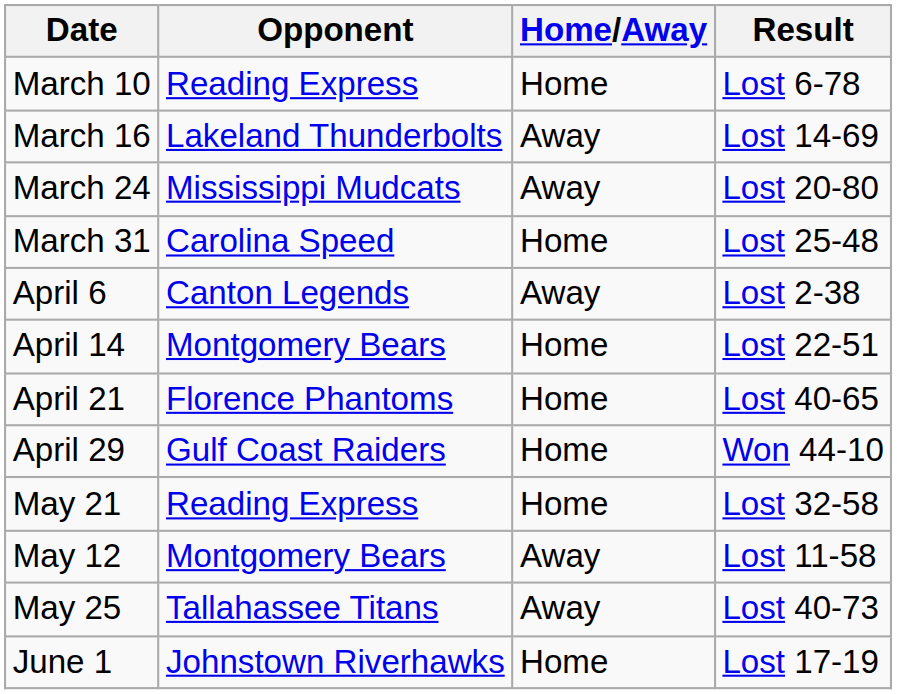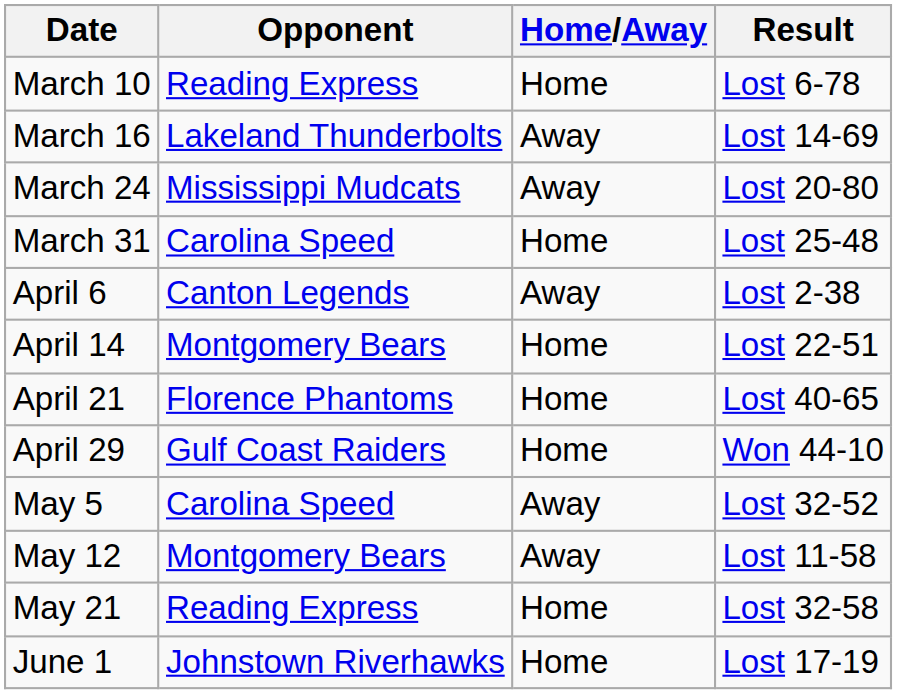 <table class="wikitable">
 <tr>
 <th>Date</th>
 <th>Opponent</th>
 <th><a href='#'>Home</a>/<a href='#'>Away</a></th>
 <th>Result</th>
 </tr>
 <tr>
 <td>March 10</td>
 <td><a href='#'>Reading Express</a></td>
 <td>Home</td>
 <td><a href='#'>Lost</a> 6-78</td>
 </tr>
 <tr>
 <td>March 16</td>
 <td><a href='#'>Lakeland Thunderbolts</a></td>
 <td>Away</td>
 <td><a href='#'>Lost</a> 14-69</td>
 </tr>
 <tr>
 <td>March 24</td>
 <td><a href='#'>Mississippi Mudcats</a></td>
 <td>Away</td>
 <td><a href='#'>Lost</a> 20-80</td>
 </tr>
 <tr>
 <td>March 31</td>
 <td><a href='#'>Carolina Speed</a></td>
 <td>Home</td>
 <td><a href='#'>Lost</a> 25-48</td>
 </tr>
 <tr>
 <td>April 6</td>
 <td><a href='#'>Canton Legends</a></td>
 <td>Away</td>
 <td><a href='#'>Lost</a> 2-38</td>
 </tr>
 <tr>
 <td>April 14</td>
 <td><a href='#'>Montgomery Bears</a></td>
 <td>Home</td>
 <td><a href='#'>Lost</a> 22-51</td>
 </tr>
 <tr>
 <td>April 21</td>
 <td><a href='#'>Florence Phantoms</a></td>
 <td>Home</td>
 <td><a href='#'>Lost</a> 40-65</td>
 </tr>
 <tr>
 <td>April 29</td>
 <td><a href='#'>Gulf Coast Raiders</a></td>
 <td>Home</td>
 <td><a href='#'>Won</a> 44-10</td>
 </tr>
 <tr>
-<td>May 21</td>
-<td><a href='#'>Reading Express</a></td>
-<td>Home</td>
-<td><a href='#'>Lost</a> 32-58</td>
+<td>May 5</td>
+<td><a href='#'>Carolina Speed</a></td>
+<td>Away</td>
+<td><a href='#'>Lost</a> 32-52</td>
 </tr>
 <tr>
 <td>May 12</td>
 <td><a href='#'>Montgomery Bears</a></td>
 <td>Away</td>
 <td><a href='#'>Lost</a> 11-58</td>
 </tr>
 <tr>
-<td>May 25</td>
-<td><a href='#'>Tallahassee Titans</a></td>
-<td>Away</td>
-<td><a href='#'>Lost</a> 40-73</td>
+<td>May 21</td>
+<td><a href='#'>Reading Express</a></td>
+<td>Home</td>
+<td><a href='#'>Lost</a> 32-58</td>
 </tr>
 <tr>
 <td>June 1</td>
 <td><a href='#'>Johnstown Riverhawks</a></td>
 <td>Home</td>
 <td><a href='#'>Lost</a> 17-19</td>
 </tr>
 </table>
